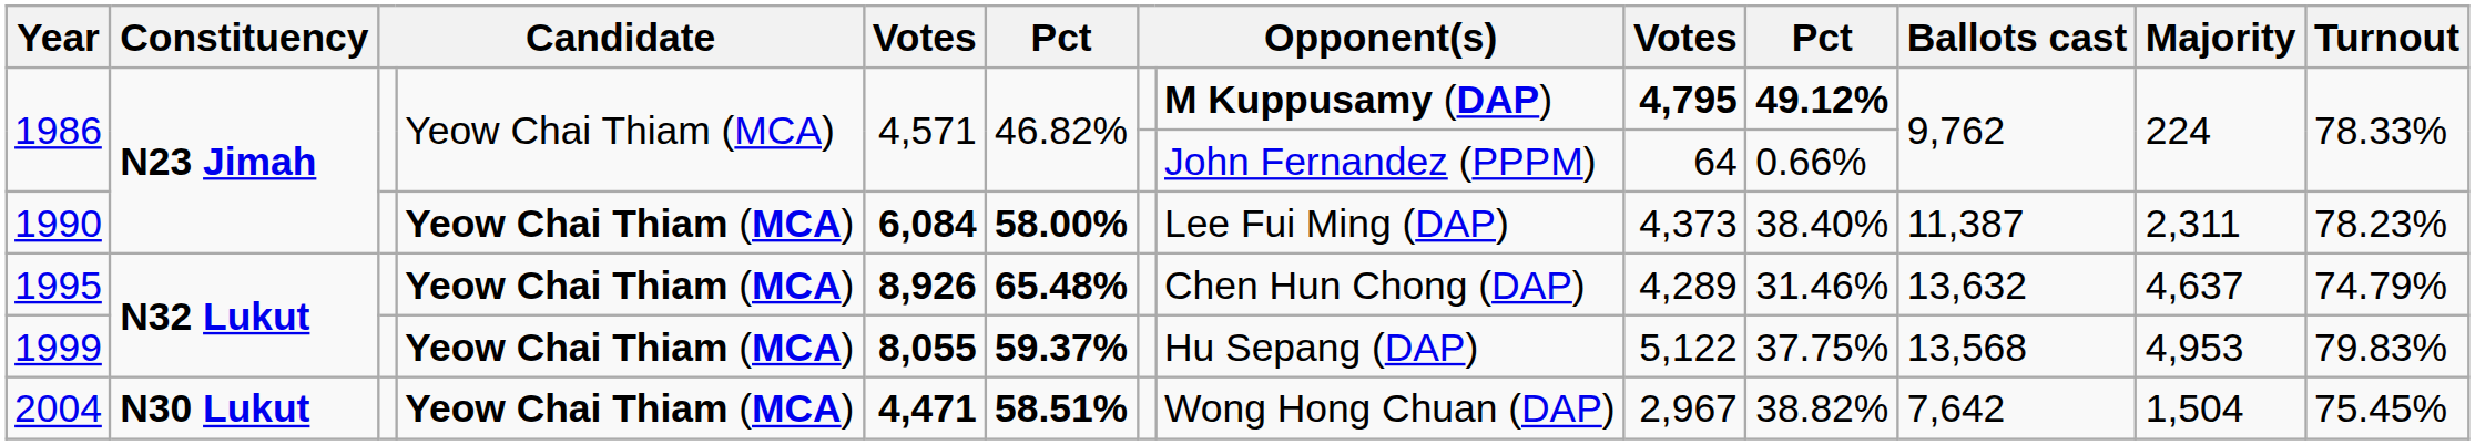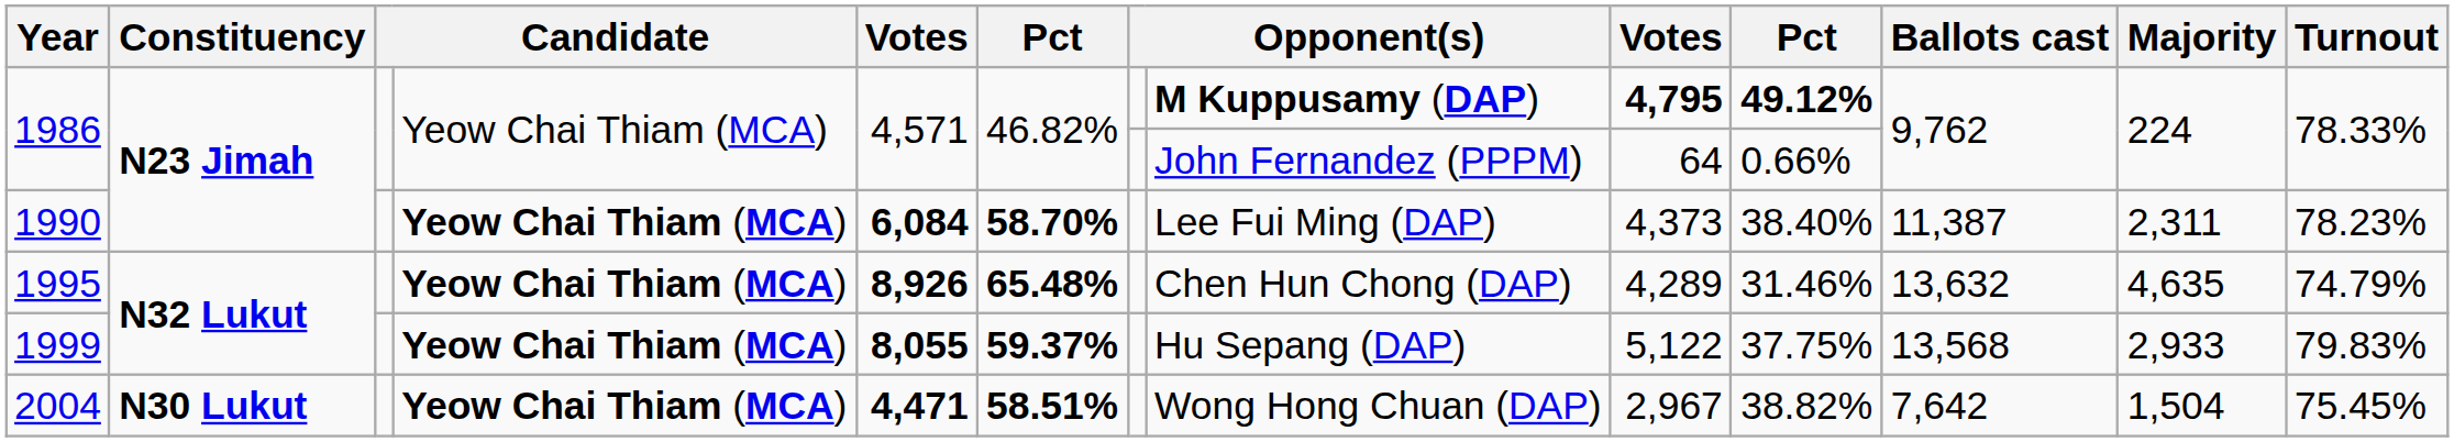 <table class="wikitable" style="margin:0.5em ; font-size:95%">
 <tr>
 <th>Year</th>
 <th>Constituency</th>
 <th colspan=2>Candidate</th>
 <th>Votes</th>
 <th>Pct</th>
 <th colspan=2>Opponent(s)</th>
 <th>Votes</th>
 <th>Pct</th>
 <th>Ballots cast</th>
 <th>Majority</th>
 <th>Turnout</th>
 </tr>
 <tr>
 <td rowspan=2><a href='#'>1986</a></td>
 <td rowspan=3><strong>N23 <a href='#'>Jimah</a></strong></td>
 <td rowspan=2 ></td>
 <td rowspan=2>Yeow Chai Thiam (<a href='#'>MCA</a>)</td>
 <td rowspan=2 align="right">4,571</td>
 <td rowspan=2>46.82%</td>
 <td></td>
 <td><strong>M Kuppusamy</strong> (<a href='#'><strong>DAP</strong></a>)</td>
 <td align=right><strong>4,795</strong></td>
 <td><strong>49.12%</strong></td>
 <td rowspan=2>9,762</td>
 <td rowspan=2>224</td>
 <td rowspan=2>78.33%</td>
 </tr>
 <tr>
 <td></td>
 <td><a href='#'>John Fernandez</a> (<a href='#'>PPPM</a>)</td>
 <td align="right">64</td>
 <td>0.66%</td>
 </tr>
 <tr>
 <td><a href='#'>1990</a></td>
 <td></td>
 <td><strong>Yeow Chai Thiam</strong> (<a href='#'><strong>MCA</strong></a>)</td>
 <td align="right"><strong>6,084</strong></td>
-<td><strong>58.00%</strong></td>
+<td><strong>58.70%</strong></td>
 <td></td>
 <td>Lee Fui Ming (<a href='#'>DAP</a>)</td>
 <td align="right">4,373</td>
 <td>38.40%</td>
 <td>11,387</td>
 <td>2,311</td>
 <td>78.23%</td>
 </tr>
 <tr>
 <td><a href='#'>1995</a></td>
 <td rowspan=2><strong>N32 <a href='#'>Lukut</a></strong></td>
 <td></td>
 <td><strong>Yeow Chai Thiam</strong> (<a href='#'><strong>MCA</strong></a>)</td>
 <td align="right"><strong>8,926</strong></td>
 <td><strong>65.48%</strong></td>
 <td></td>
 <td>Chen Hun Chong (<a href='#'>DAP</a>)</td>
 <td align="right">4,289</td>
 <td>31.46%</td>
 <td>13,632</td>
-<td>4,637</td>
+<td>4,635</td>
 <td>74.79%</td>
 </tr>
 <tr>
 <td><a href='#'>1999</a></td>
 <td></td>
 <td><strong>Yeow Chai Thiam</strong> (<a href='#'><strong>MCA</strong></a>)</td>
 <td align="right"><strong>8,055</strong></td>
 <td><strong>59.37%</strong></td>
 <td></td>
 <td>Hu Sepang (<a href='#'>DAP</a>)</td>
 <td align="right">5,122</td>
 <td>37.75%</td>
 <td>13,568</td>
-<td>4,953</td>
+<td>2,933</td>
 <td>79.83%</td>
 </tr>
 <tr>
 <td><a href='#'>2004</a></td>
 <td><strong>N30 <a href='#'>Lukut</a></strong></td>
 <td></td>
 <td><strong>Yeow Chai Thiam</strong> (<a href='#'><strong>MCA</strong></a>)</td>
 <td align="right"><strong>4,471</strong></td>
 <td><strong>58.51%</strong></td>
 <td></td>
 <td>Wong Hong Chuan (<a href='#'>DAP</a>)</td>
 <td align="right">2,967</td>
 <td>38.82%</td>
 <td>7,642</td>
 <td>1,504</td>
 <td>75.45%</td>
 </tr>
 </table>
